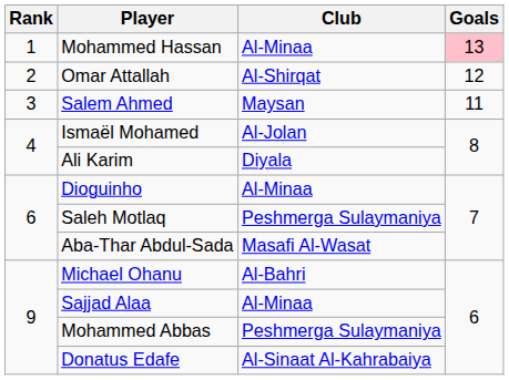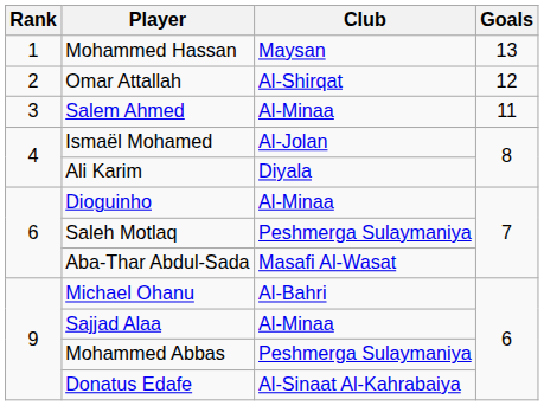 <table class="wikitable" style="text-align:center">
 <tr>
 <th>Rank</th>
 <th>Player</th>
 <th>Club</th>
 <th>Goals</th>
 </tr>
 <tr>
 <td rowspan=1>1</td>
 <td align="left"> Mohammed Hassan</td>
-<td align="left"><a href='#'>Al-Minaa</a></td>
-<td rowspan=1 style="background: pink;">13</td>
+<td align="left"><a href='#'>Maysan</a></td>
+<td rowspan=1>13</td>
 </tr>
 <tr>
 <td rowspan=1>2</td>
 <td align="left"> Omar Attallah</td>
 <td align="left"><a href='#'>Al-Shirqat</a></td>
 <td rowspan=1>12</td>
 </tr>
 <tr>
 <td rowspan=1>3</td>
 <td align="left"> <a href='#'>Salem Ahmed</a></td>
-<td align="left"><a href='#'>Maysan</a></td>
+<td align="left"><a href='#'>Al-Minaa</a></td>
 <td rowspan=1>11</td>
 </tr>
 <tr>
 <td rowspan=2>4</td>
 <td align="left"> Ismaël Mohamed</td>
 <td align="left"><a href='#'>Al-Jolan</a></td>
 <td rowspan=2>8</td>
 </tr>
 <tr>
 <td align="left"> Ali Karim</td>
 <td align="left"><a href='#'>Diyala</a></td>
 </tr>
 <tr>
 <td rowspan=3>6</td>
 <td align="left"> <a href='#'>Dioguinho</a></td>
 <td align="left"><a href='#'>Al-Minaa</a></td>
 <td rowspan=3>7</td>
 </tr>
 <tr>
 <td align="left"> Saleh Motlaq</td>
 <td align="left"><a href='#'>Peshmerga Sulaymaniya</a></td>
 </tr>
 <tr>
 <td align="left"> Aba-Thar Abdul-Sada</td>
 <td align="left"><a href='#'>Masafi Al-Wasat</a></td>
 </tr>
 <tr>
 <td rowspan=4>9</td>
 <td align="left"> <a href='#'>Michael Ohanu</a></td>
 <td align="left"><a href='#'>Al-Bahri</a></td>
 <td rowspan=4>6</td>
 </tr>
 <tr>
 <td align="left"> <a href='#'>Sajjad Alaa</a></td>
 <td align="left"><a href='#'>Al-Minaa</a></td>
 </tr>
 <tr>
 <td align="left"> Mohammed Abbas</td>
 <td align="left"><a href='#'>Peshmerga Sulaymaniya</a></td>
 </tr>
 <tr>
 <td align="left"> <a href='#'>Donatus Edafe</a></td>
 <td align="left"><a href='#'>Al-Sinaat Al-Kahrabaiya</a></td>
 </tr>
 </table>
